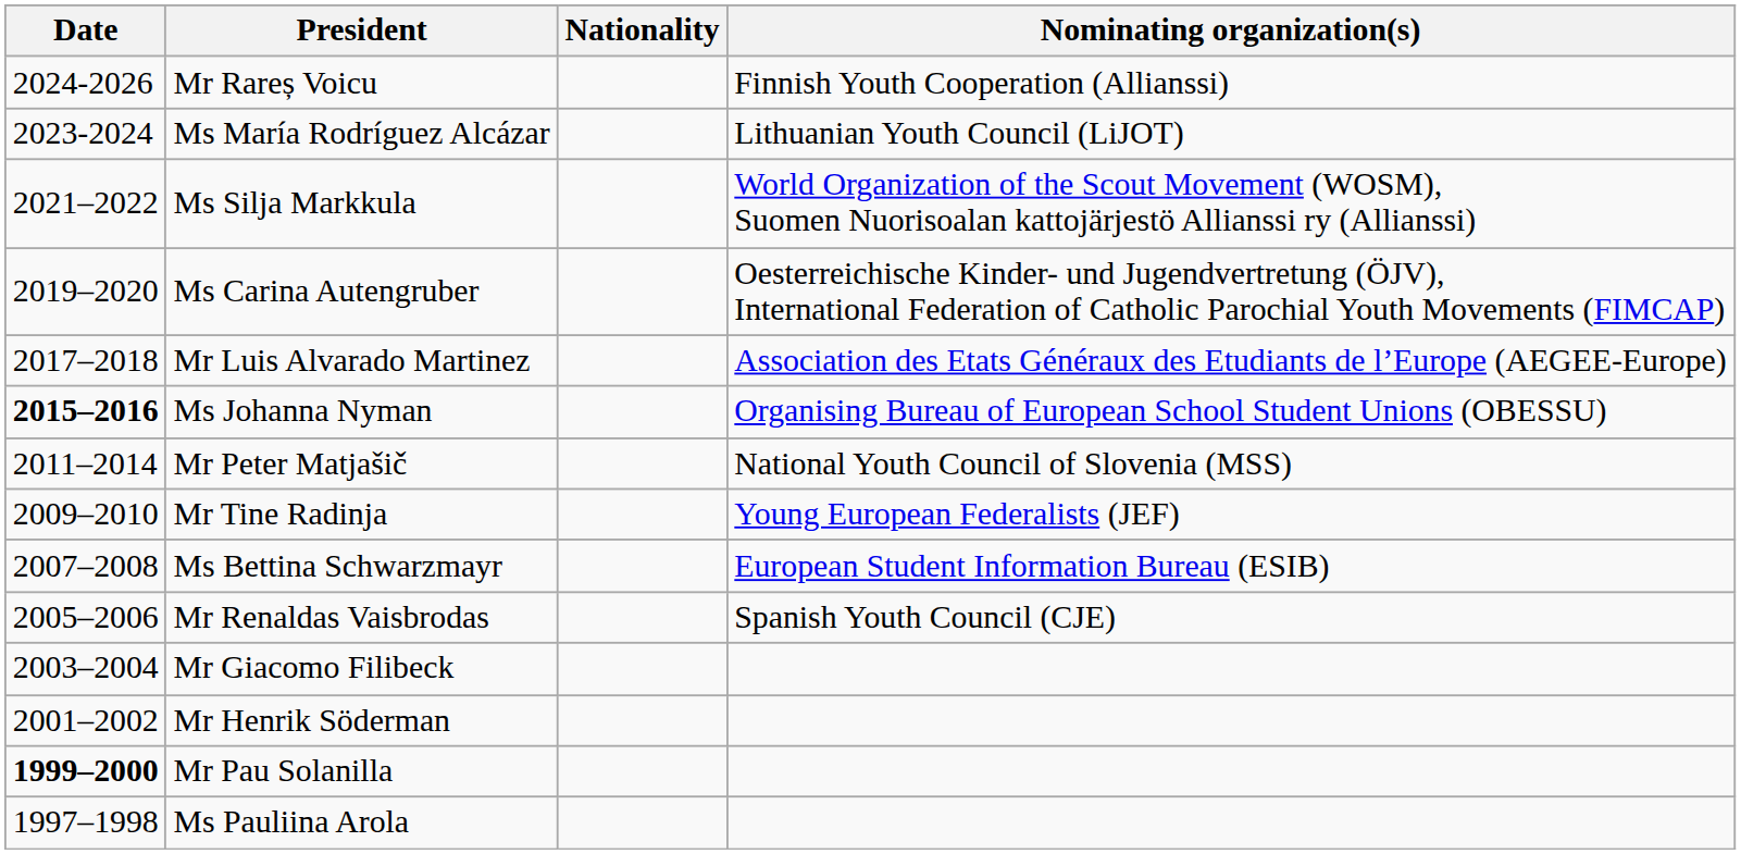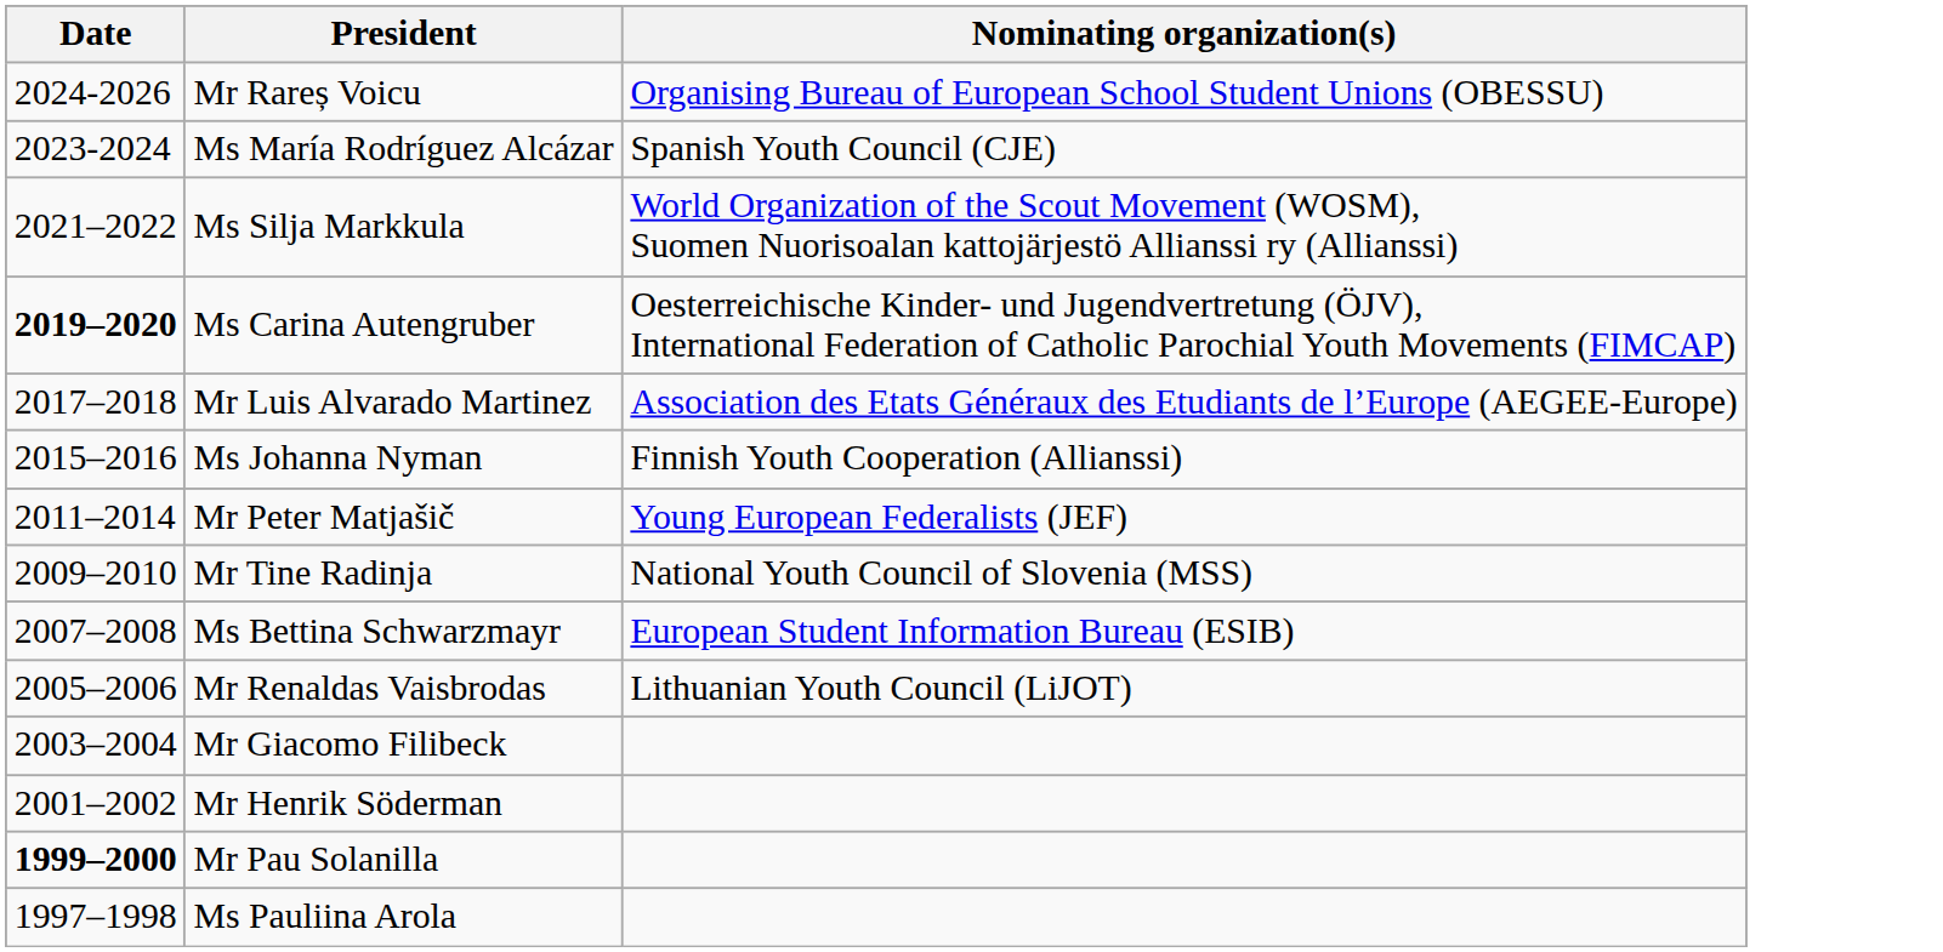 <table class="wikitable sortable">
 <tr>
 <th>Date</th>
 <th>President</th>
-<th>Nationality</th>
 <th>Nominating organization(s)</th>
 </tr>
 <tr>
 <td>2024-2026</td>
 <td>Mr Rareș Voicu</td>
-<td></td>
-<td>Finnish Youth Cooperation (Allianssi)</td>
+<td><a href='#'>Organising Bureau of European School Student Unions</a> (OBESSU)</td>
 </tr>
 <tr>
 <td>2023-2024</td>
 <td>Ms María Rodríguez Alcázar</td>
-<td></td>
-<td>Lithuanian Youth Council (LiJOT) </td>
+<td>Spanish Youth Council (CJE)</td>
 </tr>
 <tr>
 <td>2021–2022</td>
 <td>Ms Silja Markkula</td>
-<td></td>
 <td><a href='#'>World Organization of the Scout Movement</a> (WOSM), <br> Suomen Nuorisoalan kattojärjestö Allianssi ry (Allianssi)</td>
 </tr>
 <tr>
-<td>2019–2020</td>
+<td><strong>2019–2020</strong></td>
 <td>Ms Carina Autengruber</td>
-<td></td>
 <td>Oesterreichische Kinder- und Jugendvertretung (ÖJV), <br> International Federation of Catholic Parochial Youth Movements (<a href='#'>FIMCAP</a>)</td>
 </tr>
 <tr>
 <td>2017–2018</td>
 <td>Mr Luis Alvarado Martinez</td>
-<td></td>
 <td><a href='#'>Association des Etats Généraux des Etudiants de l’Europe</a> (AEGEE-Europe)</td>
 </tr>
 <tr>
-<td><strong>2015–2016</strong></td>
+<td>2015–2016</td>
 <td>Ms Johanna Nyman</td>
-<td></td>
-<td><a href='#'>Organising Bureau of European School Student Unions</a> (OBESSU)</td>
+<td>Finnish Youth Cooperation (Allianssi)</td>
 </tr>
 <tr>
 <td>2011–2014</td>
 <td>Mr Peter Matjašič</td>
-<td></td>
-<td>National Youth Council of Slovenia (MSS)</td>
+<td><a href='#'>Young European Federalists</a> (JEF)</td>
 </tr>
 <tr>
 <td>2009–2010</td>
 <td>Mr Tine Radinja</td>
-<td></td>
-<td><a href='#'>Young European Federalists</a> (JEF)</td>
+<td>National Youth Council of Slovenia (MSS)</td>
 </tr>
 <tr>
 <td>2007–2008</td>
 <td>Ms Bettina Schwarzmayr</td>
-<td></td>
 <td><a href='#'>European Student Information Bureau</a> (ESIB) </td>
 </tr>
 <tr>
 <td>2005–2006</td>
 <td>Mr Renaldas Vaisbrodas</td>
-<td></td>
-<td>Spanish Youth Council (CJE)</td>
+<td>Lithuanian Youth Council (LiJOT) </td>
 </tr>
 <tr>
 <td>2003–2004</td>
 <td>Mr Giacomo Filibeck</td>
-<td></td>
 <td></td>
 </tr>
 <tr>
 <td>2001–2002</td>
 <td>Mr Henrik Söderman</td>
 <td></td>
-<td></td>
 </tr>
 <tr>
 <td><strong>1999–2000</strong></td>
 <td>Mr Pau Solanilla</td>
-<td></td>
 <td></td>
 </tr>
 <tr>
 <td>1997–1998</td>
 <td>Ms Pauliina Arola</td>
 <td></td>
-<td></td>
 </tr>
 </table>
